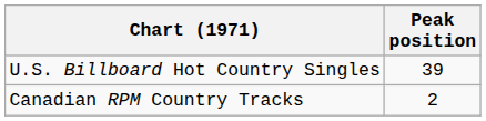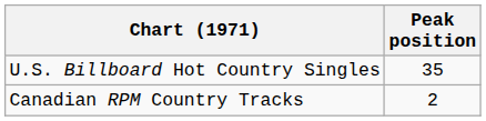 <table class="wikitable">
 <tr>
 <th align="left">Chart (1971)</th>
 <th align="center">Peak<br>position</th>
 </tr>
 <tr>
 <td align="left">U.S. <em>Billboard</em> Hot Country Singles</td>
-<td align="center">39</td>
+<td align="center">35</td>
 </tr>
 <tr>
 <td align="left">Canadian <em>RPM</em> Country Tracks</td>
 <td align="center">2</td>
 </tr>
 </table>
